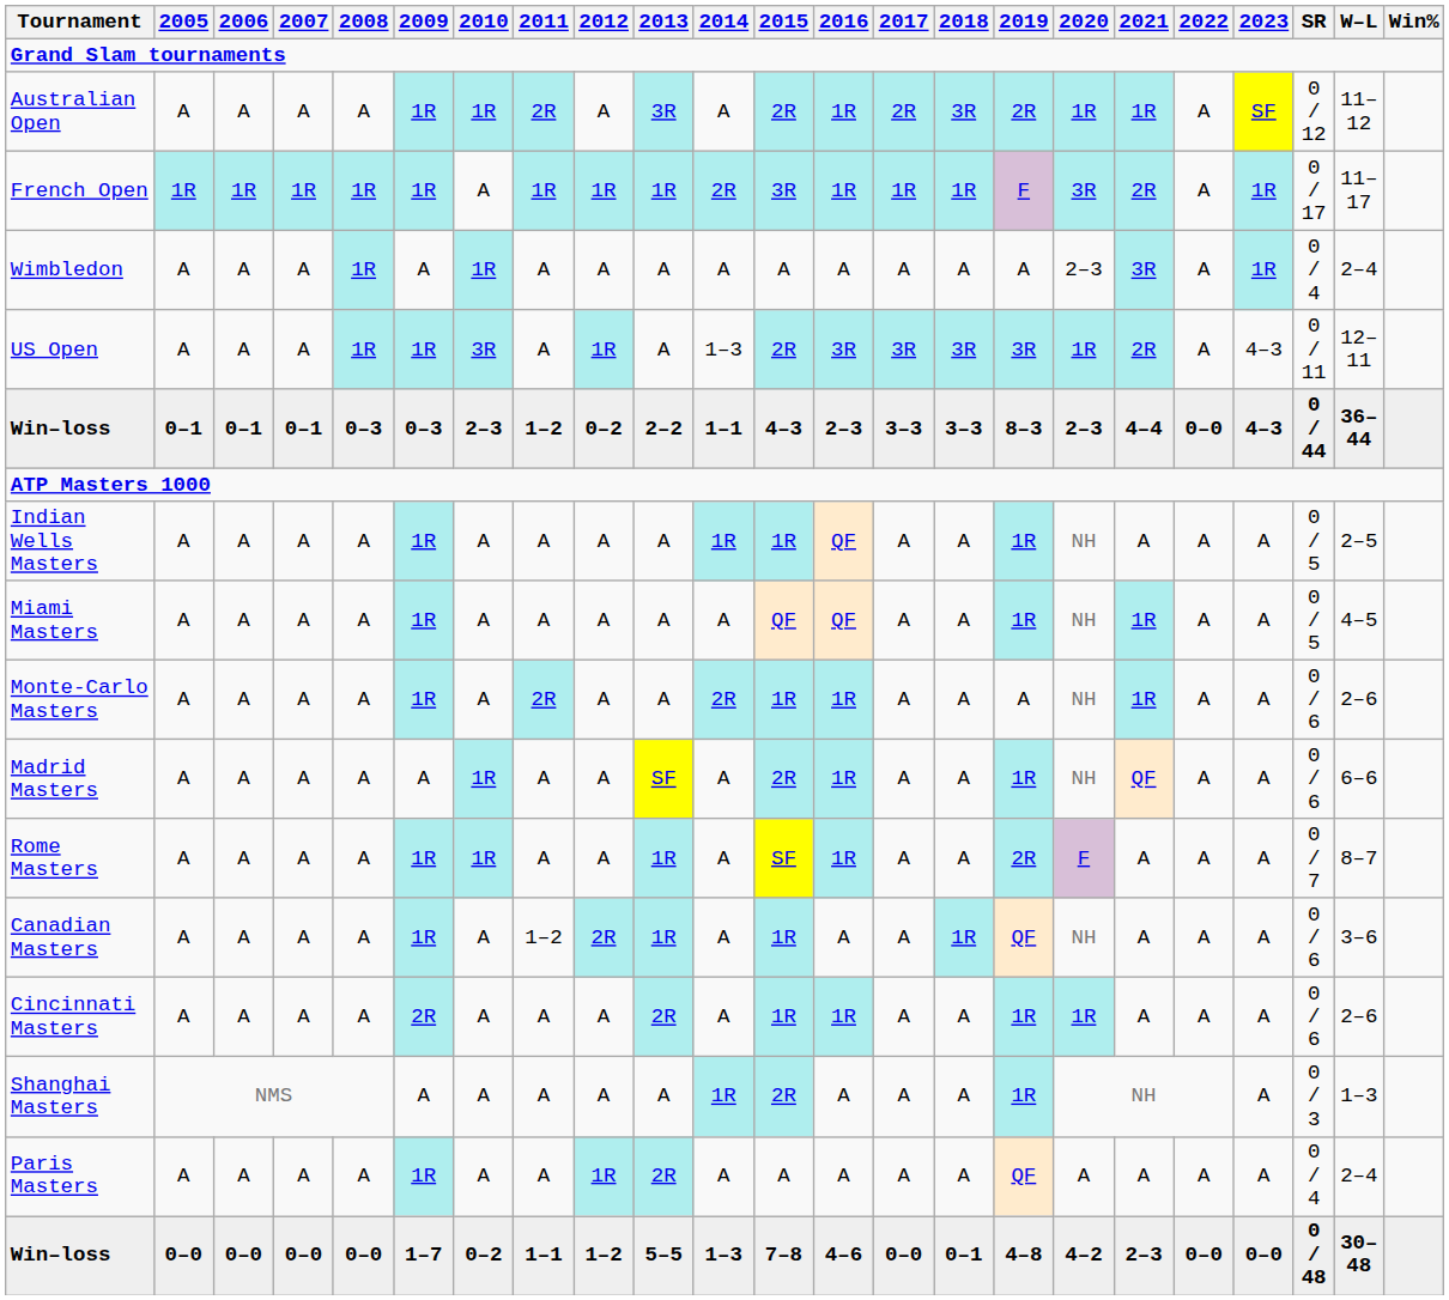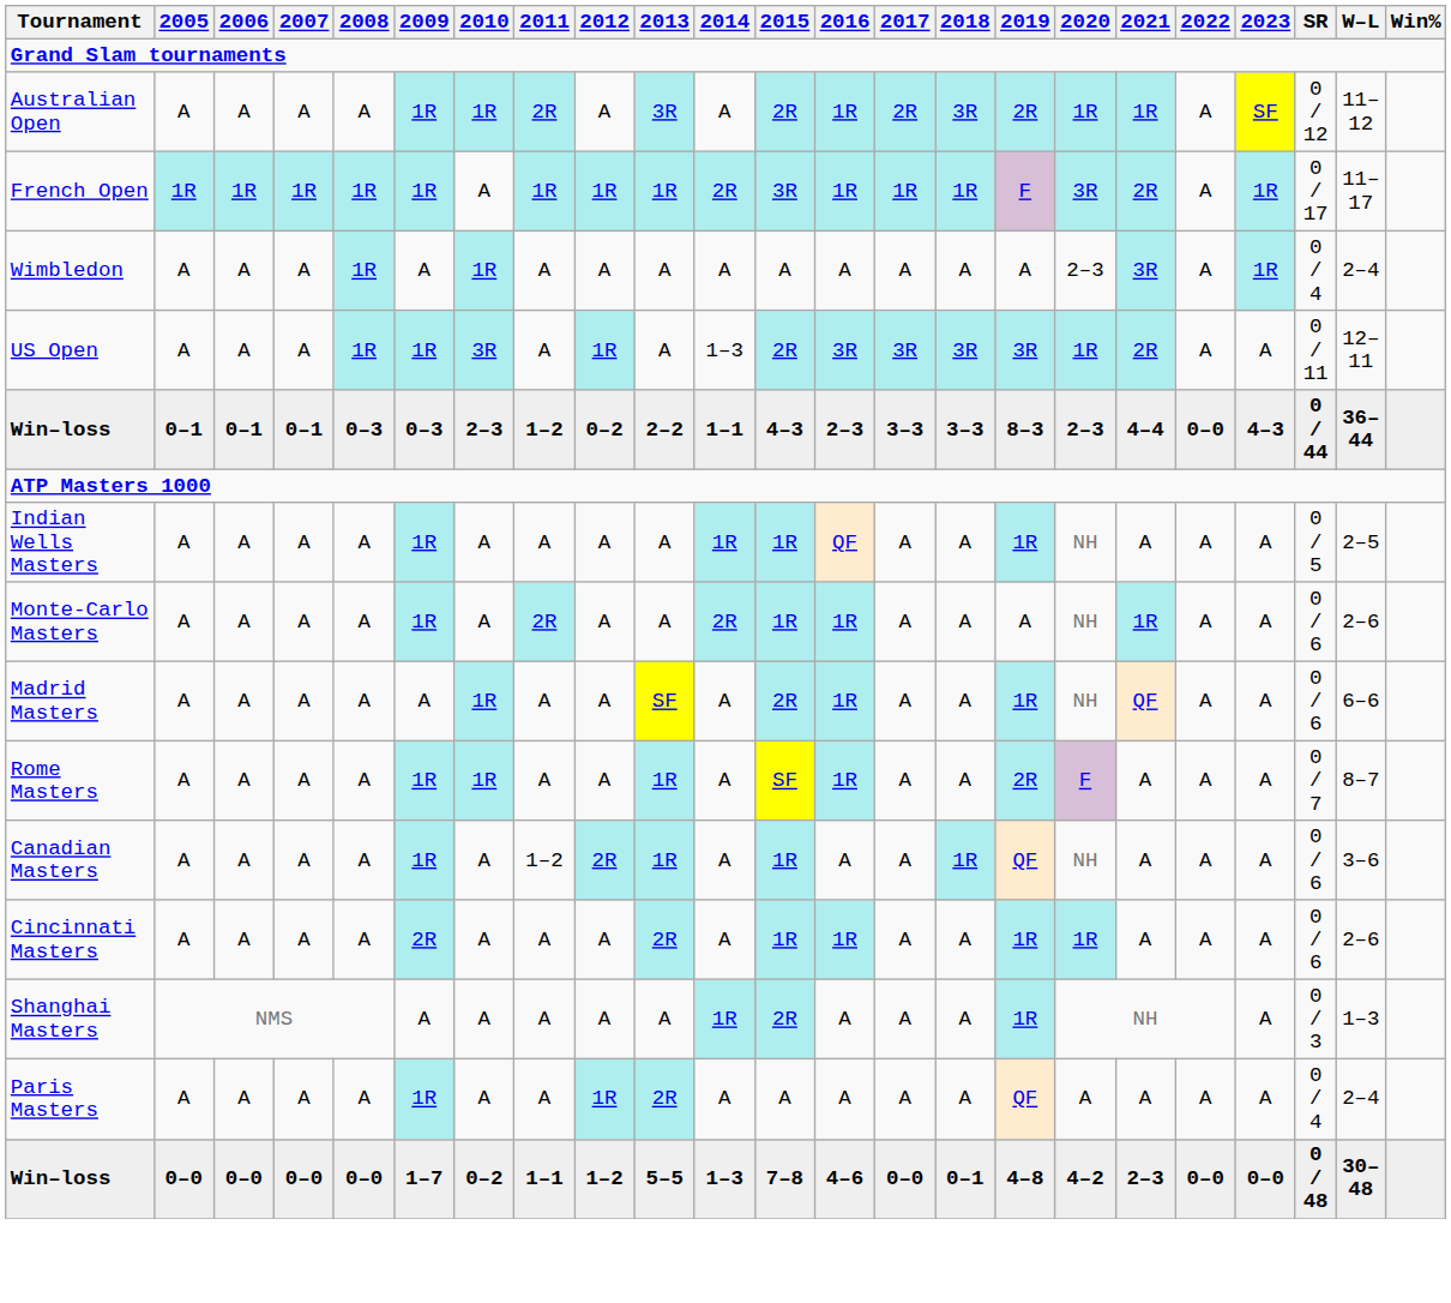 <table class="wikitable nowrap" style=text-align:center;font-size:97%>
 <tr>
 <th>Tournament</th>
 <th><a href='#'>2005</a></th>
 <th><a href='#'>2006</a></th>
 <th><a href='#'>2007</a></th>
 <th><a href='#'>2008</a></th>
 <th><a href='#'>2009</a></th>
 <th><a href='#'>2010</a></th>
 <th><a href='#'>2011</a></th>
 <th><a href='#'>2012</a></th>
 <th><a href='#'>2013</a></th>
 <th><a href='#'>2014</a></th>
 <th><a href='#'>2015</a></th>
 <th><a href='#'>2016</a></th>
 <th><a href='#'>2017</a></th>
 <th><a href='#'>2018</a></th>
 <th><a href='#'>2019</a></th>
 <th><a href='#'>2020</a></th>
 <th><a href='#'>2021</a></th>
 <th><a href='#'>2022</a></th>
 <th><a href='#'>2023</a></th>
 <th>SR</th>
 <th>W–L</th>
 <th>Win%</th>
 </tr>
 <tr>
 <td colspan="23" align="left"><strong><a href='#'>Grand Slam tournaments</a></strong></td>
 </tr>
 <tr>
 <td align=left><a href='#'>Australian Open</a></td>
 <td>A</td>
 <td>A</td>
 <td>A</td>
 <td>A</td>
 <td bgcolor=afeeee><a href='#'>1R</a></td>
 <td bgcolor=afeeee><a href='#'>1R</a></td>
 <td bgcolor=afeeee><a href='#'>2R</a></td>
 <td>A</td>
 <td bgcolor=afeeee><a href='#'>3R</a></td>
 <td>A</td>
 <td bgcolor=afeeee><a href='#'>2R</a></td>
 <td bgcolor=afeeee><a href='#'>1R</a></td>
 <td bgcolor=afeeee><a href='#'>2R</a></td>
 <td bgcolor=afeeee><a href='#'>3R</a></td>
 <td bgcolor=afeeee><a href='#'>2R</a></td>
 <td bgcolor=afeeee><a href='#'>1R</a></td>
 <td bgcolor=afeeee><a href='#'>1R</a></td>
 <td>A</td>
 <td bgcolor=yellow><a href='#'>SF</a></td>
 <td>0 / 12</td>
 <td>11–12</td>
 <td></td>
 </tr>
 <tr>
 <td align=left><a href='#'>French Open</a></td>
 <td bgcolor=afeeee><a href='#'>1R</a></td>
 <td bgcolor=afeeee><a href='#'>1R</a></td>
 <td bgcolor=afeeee><a href='#'>1R</a></td>
 <td bgcolor=afeeee><a href='#'>1R</a></td>
 <td bgcolor=afeeee><a href='#'>1R</a></td>
 <td>A</td>
 <td bgcolor=afeeee><a href='#'>1R</a></td>
 <td bgcolor=afeeee><a href='#'>1R</a></td>
 <td bgcolor=afeeee><a href='#'>1R</a></td>
 <td bgcolor=afeeee><a href='#'>2R</a></td>
 <td bgcolor=afeeee><a href='#'>3R</a></td>
 <td bgcolor=afeeee><a href='#'>1R</a></td>
 <td bgcolor=afeeee><a href='#'>1R</a></td>
 <td bgcolor=afeeee><a href='#'>1R</a></td>
 <td bgcolor=thistle><a href='#'>F</a></td>
 <td bgcolor=afeeee><a href='#'>3R</a></td>
 <td bgcolor=afeeee><a href='#'>2R</a></td>
 <td>A</td>
 <td bgcolor=afeeee><a href='#'>1R</a></td>
 <td>0 / 17</td>
 <td>11–17</td>
 <td></td>
 </tr>
 <tr>
 <td align=left><a href='#'>Wimbledon</a></td>
 <td>A</td>
 <td>A</td>
 <td>A</td>
 <td bgcolor=afeeee><a href='#'>1R</a></td>
 <td>A</td>
 <td bgcolor=afeeee><a href='#'>1R</a></td>
 <td>A</td>
 <td>A</td>
 <td>A</td>
 <td>A</td>
 <td>A</td>
 <td>A</td>
 <td>A</td>
 <td>A</td>
 <td>A</td>
 <td>2–3</td>
 <td bgcolor=afeeee><a href='#'>3R</a></td>
 <td>A</td>
 <td bgcolor=afeeee><a href='#'>1R</a></td>
 <td>0 / 4</td>
 <td>2–4</td>
 <td></td>
 </tr>
 <tr>
 <td align=left><a href='#'>US Open</a></td>
 <td>A</td>
 <td>A</td>
 <td>A</td>
 <td bgcolor=afeeee><a href='#'>1R</a></td>
 <td bgcolor=afeeee><a href='#'>1R</a></td>
 <td bgcolor=afeeee><a href='#'>3R</a></td>
 <td>A</td>
 <td bgcolor=afeeee><a href='#'>1R</a></td>
 <td>A</td>
 <td>1–3</td>
 <td bgcolor=afeeee><a href='#'>2R</a></td>
 <td bgcolor=afeeee><a href='#'>3R</a></td>
 <td bgcolor=afeeee><a href='#'>3R</a></td>
 <td bgcolor=afeeee><a href='#'>3R</a></td>
 <td bgcolor=afeeee><a href='#'>3R</a></td>
 <td bgcolor=afeeee><a href='#'>1R</a></td>
 <td bgcolor=afeeee><a href='#'>2R</a></td>
 <td>A</td>
-<td>4–3</td>
+<td>A</td>
 <td>0 / 11</td>
 <td>12–11</td>
 <td></td>
 </tr>
 <tr style=background:#efefef;font-weight:bold>
 <td style="text-align:left">Win–loss</td>
 <td>0–1</td>
 <td>0–1</td>
 <td>0–1</td>
 <td>0–3</td>
 <td>0–3</td>
 <td>2–3</td>
 <td>1–2</td>
 <td>0–2</td>
 <td>2–2</td>
 <td>1–1</td>
 <td>4–3</td>
 <td>2–3</td>
 <td>3–3</td>
 <td>3–3</td>
 <td>8–3</td>
 <td>2–3</td>
 <td>4–4</td>
 <td>0–0</td>
 <td>4–3</td>
 <td>0 / 44</td>
 <td>36–44</td>
 <td></td>
 </tr>
 <tr>
 <td colspan="23" align="left"><strong><a href='#'>ATP Masters 1000</a></strong></td>
 </tr>
 <tr>
 <td align=left><a href='#'>Indian Wells Masters</a></td>
 <td>A</td>
 <td>A</td>
 <td>A</td>
 <td>A</td>
 <td bgcolor=afeeee><a href='#'>1R</a></td>
 <td>A</td>
 <td>A</td>
 <td>A</td>
 <td>A</td>
 <td bgcolor=afeeee><a href='#'>1R</a></td>
 <td bgcolor=afeeee><a href='#'>1R</a></td>
 <td bgcolor=ffebcd><a href='#'>QF</a></td>
 <td>A</td>
 <td>A</td>
 <td bgcolor=afeeee><a href='#'>1R</a></td>
 <td style=color:#767676>NH</td>
 <td>A</td>
 <td>A</td>
 <td>A</td>
 <td>0 / 5</td>
 <td>2–5</td>
-<td></td>
-</tr>
-<tr>
-<td align=left><a href='#'>Miami Masters</a></td>
-<td>A</td>
-<td>A</td>
-<td>A</td>
-<td>A</td>
-<td bgcolor=afeeee><a href='#'>1R</a></td>
-<td>A</td>
-<td>A</td>
-<td>A</td>
-<td>A</td>
-<td>A</td>
-<td bgcolor=ffebcd><a href='#'>QF</a></td>
-<td bgcolor=ffebcd><a href='#'>QF</a></td>
-<td>A</td>
-<td>A</td>
-<td bgcolor=afeeee><a href='#'>1R</a></td>
-<td style=color:#767676>NH</td>
-<td bgcolor=afeeee><a href='#'>1R</a></td>
-<td>A</td>
-<td>A</td>
-<td>0 / 5</td>
-<td>4–5</td>
 <td></td>
 </tr>
 <tr>
 <td align=left><a href='#'>Monte-Carlo Masters</a></td>
 <td>A</td>
 <td>A</td>
 <td>A</td>
 <td>A</td>
 <td bgcolor=afeeee><a href='#'>1R</a></td>
 <td>A</td>
 <td bgcolor=afeeee><a href='#'>2R</a></td>
 <td>A</td>
 <td>A</td>
 <td bgcolor=afeeee><a href='#'>2R</a></td>
 <td bgcolor=afeeee><a href='#'>1R</a></td>
 <td bgcolor=afeeee><a href='#'>1R</a></td>
 <td>A</td>
 <td>A</td>
 <td>A</td>
 <td style=color:#767676>NH</td>
 <td bgcolor=afeeee><a href='#'>1R</a></td>
 <td>A</td>
 <td>A</td>
 <td>0 / 6</td>
 <td>2–6</td>
 <td></td>
 </tr>
 <tr>
 <td align=left><a href='#'>Madrid Masters</a></td>
 <td>A</td>
 <td>A</td>
 <td>A</td>
 <td>A</td>
 <td>A</td>
 <td bgcolor=afeeee><a href='#'>1R</a></td>
 <td>A</td>
 <td>A</td>
 <td bgcolor=yellow><a href='#'>SF</a></td>
 <td>A</td>
 <td bgcolor=afeeee><a href='#'>2R</a></td>
 <td bgcolor=afeeee><a href='#'>1R</a></td>
 <td>A</td>
 <td>A</td>
 <td bgcolor=afeeee><a href='#'>1R</a></td>
 <td style=color:#767676>NH</td>
 <td bgcolor=ffebcd><a href='#'>QF</a></td>
 <td>A</td>
 <td>A</td>
 <td>0 / 6</td>
 <td>6–6</td>
 <td></td>
 </tr>
 <tr>
 <td align=left><a href='#'>Rome Masters</a></td>
 <td>A</td>
 <td>A</td>
 <td>A</td>
 <td>A</td>
 <td bgcolor=afeeee><a href='#'>1R</a></td>
 <td bgcolor=afeeee><a href='#'>1R</a></td>
 <td>A</td>
 <td>A</td>
 <td bgcolor=afeeee><a href='#'>1R</a></td>
 <td>A</td>
 <td bgcolor=yellow><a href='#'>SF</a></td>
 <td bgcolor=afeeee><a href='#'>1R</a></td>
 <td>A</td>
 <td>A</td>
 <td bgcolor=afeeee><a href='#'>2R</a></td>
 <td bgcolor=thistle><a href='#'>F</a></td>
 <td>A</td>
 <td>A</td>
 <td>A</td>
 <td>0 / 7</td>
 <td>8–7</td>
 <td></td>
 </tr>
 <tr>
 <td align=left><a href='#'>Canadian Masters</a></td>
 <td>A</td>
 <td>A</td>
 <td>A</td>
 <td>A</td>
 <td bgcolor=afeeee><a href='#'>1R</a></td>
 <td>A</td>
 <td>1–2</td>
 <td bgcolor=afeeee><a href='#'>2R</a></td>
 <td bgcolor=afeeee><a href='#'>1R</a></td>
 <td>A</td>
 <td bgcolor=afeeee><a href='#'>1R</a></td>
 <td>A</td>
 <td>A</td>
 <td bgcolor=afeeee><a href='#'>1R</a></td>
 <td bgcolor=ffebcd><a href='#'>QF</a></td>
 <td style=color:#767676>NH</td>
 <td>A</td>
 <td>A</td>
 <td>A</td>
 <td>0 / 6</td>
 <td>3–6</td>
 <td></td>
 </tr>
 <tr>
 <td align=left><a href='#'>Cincinnati Masters</a></td>
 <td>A</td>
 <td>A</td>
 <td>A</td>
 <td>A</td>
 <td bgcolor=afeeee><a href='#'>2R</a></td>
 <td>A</td>
 <td>A</td>
 <td>A</td>
 <td bgcolor=afeeee><a href='#'>2R</a></td>
 <td>A</td>
 <td bgcolor=afeeee><a href='#'>1R</a></td>
 <td bgcolor=afeeee><a href='#'>1R</a></td>
 <td>A</td>
 <td>A</td>
 <td bgcolor=afeeee><a href='#'>1R</a></td>
 <td bgcolor=afeeee><a href='#'>1R</a></td>
 <td>A</td>
 <td>A</td>
 <td>A</td>
 <td>0 / 6</td>
 <td>2–6</td>
 <td></td>
 </tr>
 <tr>
 <td align=left><a href='#'>Shanghai Masters</a></td>
 <td colspan=4 style=color:#767676>NMS</td>
 <td>A</td>
 <td>A</td>
 <td>A</td>
 <td>A</td>
 <td>A</td>
 <td bgcolor=afeeee><a href='#'>1R</a></td>
 <td bgcolor=afeeee><a href='#'>2R</a></td>
 <td>A</td>
 <td>A</td>
 <td>A</td>
 <td bgcolor=afeeee><a href='#'>1R</a></td>
 <td colspan="3" style="color:#767676">NH</td>
 <td>A</td>
 <td>0 / 3</td>
 <td>1–3</td>
 <td></td>
 </tr>
 <tr>
 <td align=left><a href='#'>Paris Masters</a></td>
 <td>A</td>
 <td>A</td>
 <td>A</td>
 <td>A</td>
 <td bgcolor=afeeee><a href='#'>1R</a></td>
 <td>A</td>
 <td>A</td>
 <td bgcolor=afeeee><a href='#'>1R</a></td>
 <td bgcolor=afeeee><a href='#'>2R</a></td>
 <td>A</td>
 <td>A</td>
 <td>A</td>
 <td>A</td>
 <td>A</td>
 <td bgcolor=ffebcd><a href='#'>QF</a></td>
 <td>A</td>
 <td>A</td>
 <td>A</td>
 <td>A</td>
 <td>0 / 4</td>
 <td>2–4</td>
 <td></td>
 </tr>
 <tr style=background:#efefef;font-weight:bold>
 <td style="text-align:left">Win–loss</td>
 <td>0–0</td>
 <td>0–0</td>
 <td>0–0</td>
 <td>0–0</td>
 <td>1–7</td>
 <td>0–2</td>
 <td>1–1</td>
 <td>1–2</td>
 <td>5–5</td>
 <td>1–3</td>
 <td>7–8</td>
 <td>4–6</td>
 <td>0–0</td>
 <td>0–1</td>
 <td>4–8</td>
 <td>4–2</td>
 <td>2–3</td>
 <td>0–0</td>
 <td>0–0</td>
 <td>0 / 48</td>
 <td>30–48</td>
 <td></td>
 </tr>
 <tr>
 </tr>
 </table>
